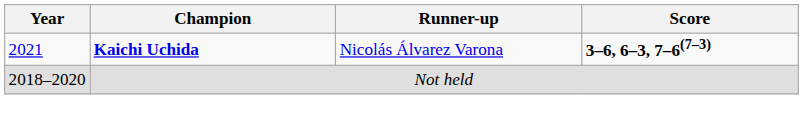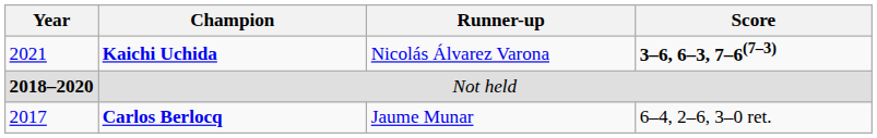 <table class="wikitable" style="font-size:90%">
 <tr>
 <th>Year</th>
 <th width="200">Champion</th>
 <th width="200">Runner-up</th>
 <th width="175">Score</th>
 </tr>
 <tr>
 <td><a href='#'>2021</a></td>
 <td> <strong><a href='#'>Kaichi Uchida</a></strong></td>
 <td> <a href='#'>Nicolás Álvarez Varona</a></td>
 <td><strong>3–6, 6–3, 7–6<sup>(7–3)</sup></strong></td>
 </tr>
 <tr>
-<td style="background:#dfdfdf">2018–2020</td>
+<td style="background:#dfdfdf"><strong>2018–2020</strong></td>
 <td colspan=3 align=center style="background:#dfdfdf"><em>Not held</em></td>
 </tr>
+<tr>
+<td><a href='#'>2017</a></td>
+<td> <strong><a href='#'>Carlos Berlocq</a></strong></td>
+<td> <a href='#'>Jaume Munar</a></td>
+<td>6–4, 2–6, 3–0 ret.</td>
+</tr>
 </table>
